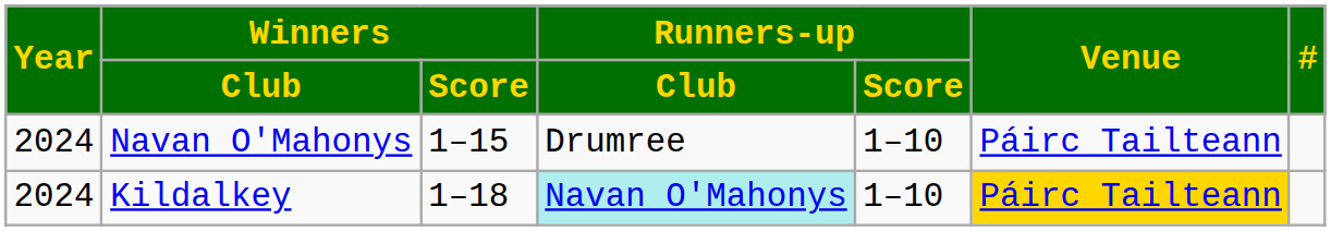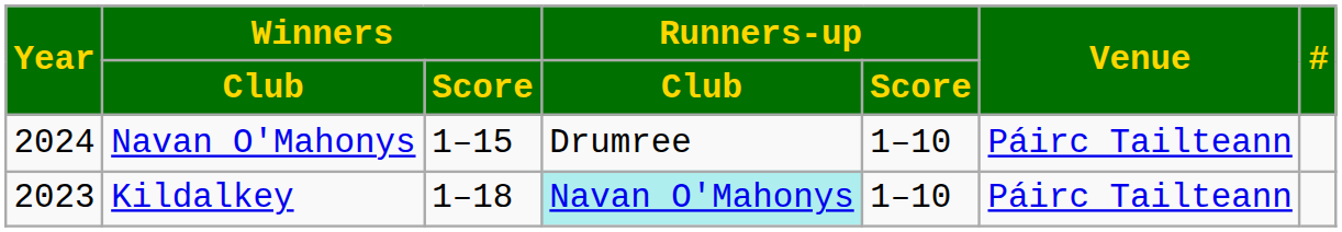 <table class="wikitable" style="text-align:left;">
 <tr>
 <th rowspan="2" style="background:#007000;color:gold">Year</th>
 <th colspan="2" style="background:#007000;color:gold">Winners</th>
 <th colspan="2" style="background:#007000;color:gold">Runners-up</th>
 <th rowspan="2" style="background:#007000;color:gold">Venue</th>
 <th rowspan="2" style="background:#007000;color:gold">#</th>
 </tr>
 <tr>
 <th style="background:#007000;color:gold">Club</th>
 <th style="background:#007000;color:gold">Score</th>
 <th style="background:#007000;color:gold">Club</th>
 <th style="background:#007000;color:gold">Score</th>
 </tr>
 <tr>
 <td>2024</td>
 <td><a href='#'>Navan O'Mahonys</a></td>
 <td>1–15</td>
 <td>Drumree</td>
 <td>1–10</td>
 <td><a href='#'>Páirc Tailteann</a></td>
 <td></td>
 </tr>
 <tr>
-<td>2024</td>
+<td>2023</td>
 <td><a href='#'>Kildalkey</a></td>
 <td>1–18</td>
 <td style="background: paleturquoise;"><a href='#'>Navan O'Mahonys</a></td>
 <td>1–10</td>
-<td style="background: gold;"><a href='#'>Páirc Tailteann</a></td>
+<td><a href='#'>Páirc Tailteann</a></td>
 <td></td>
 </tr>
 </table>
